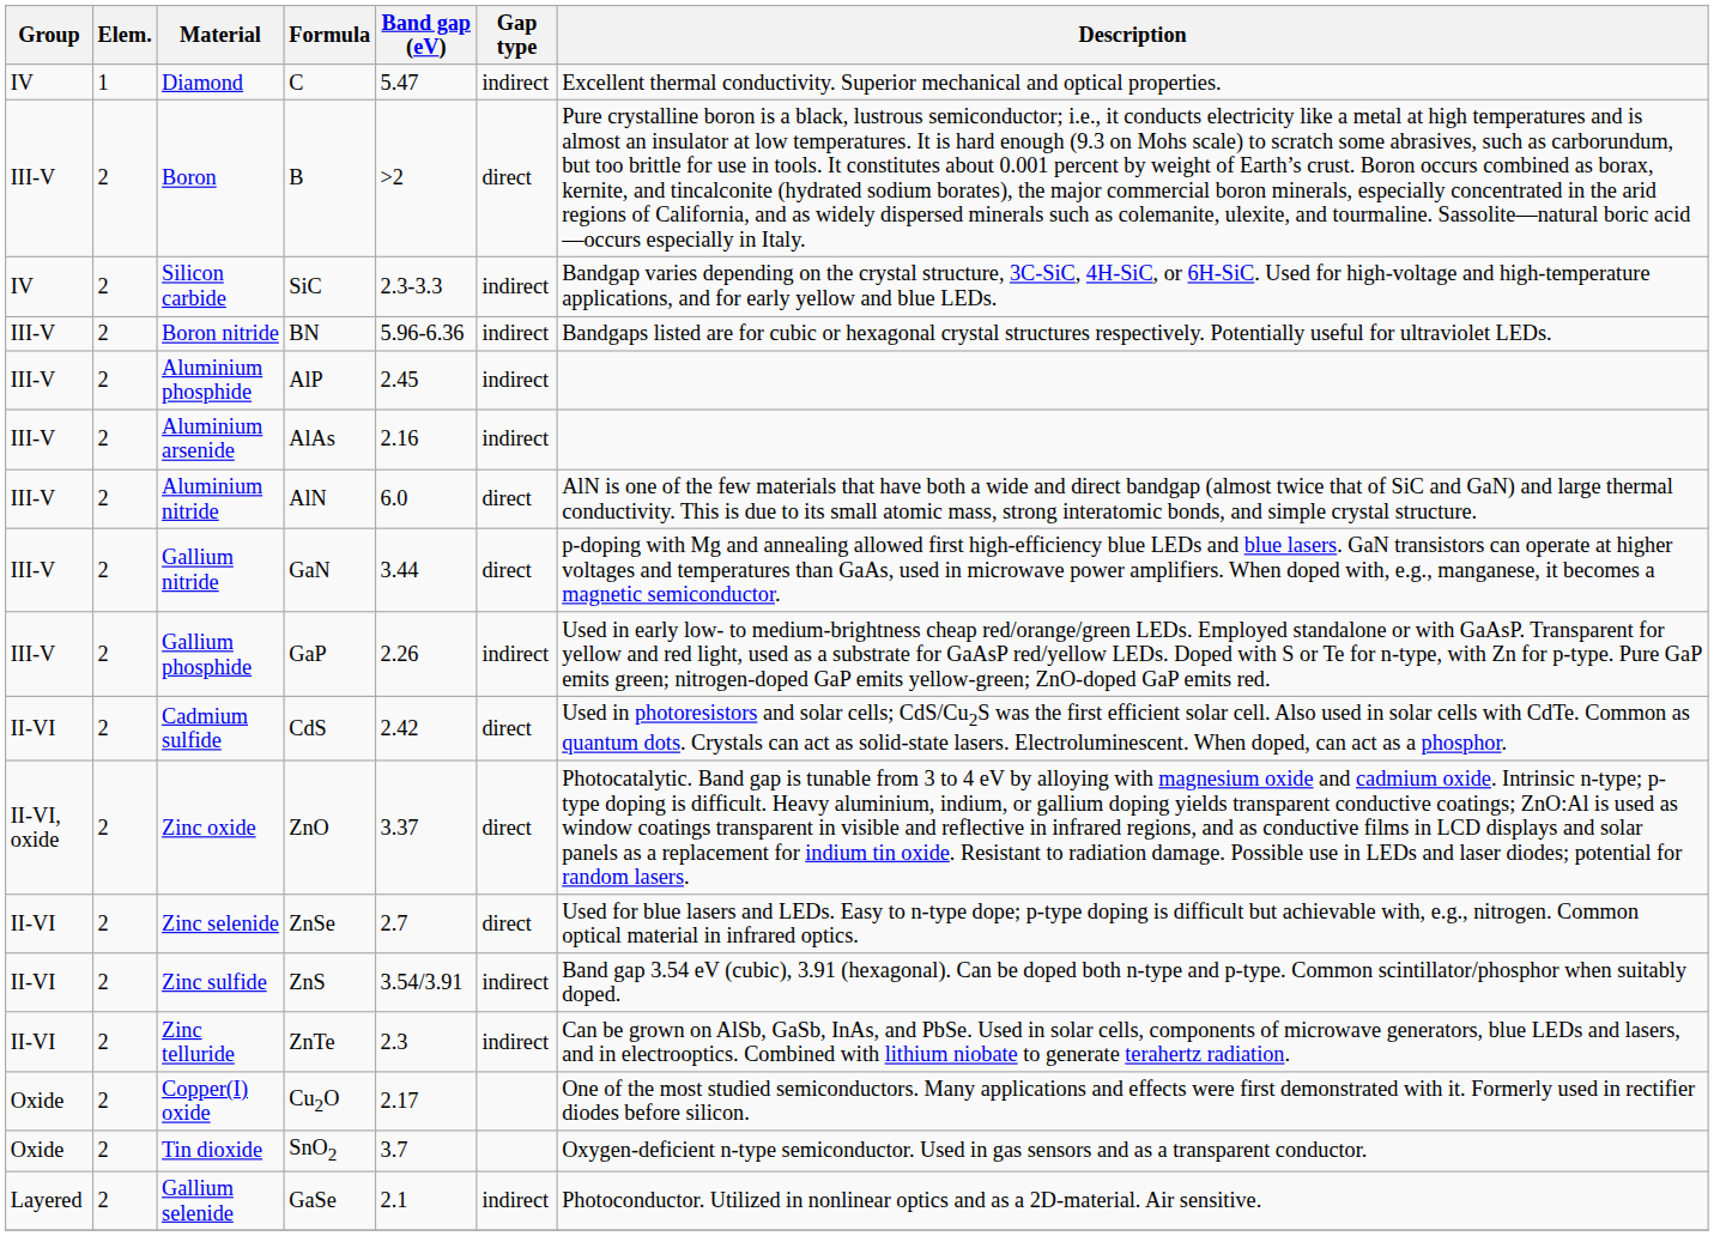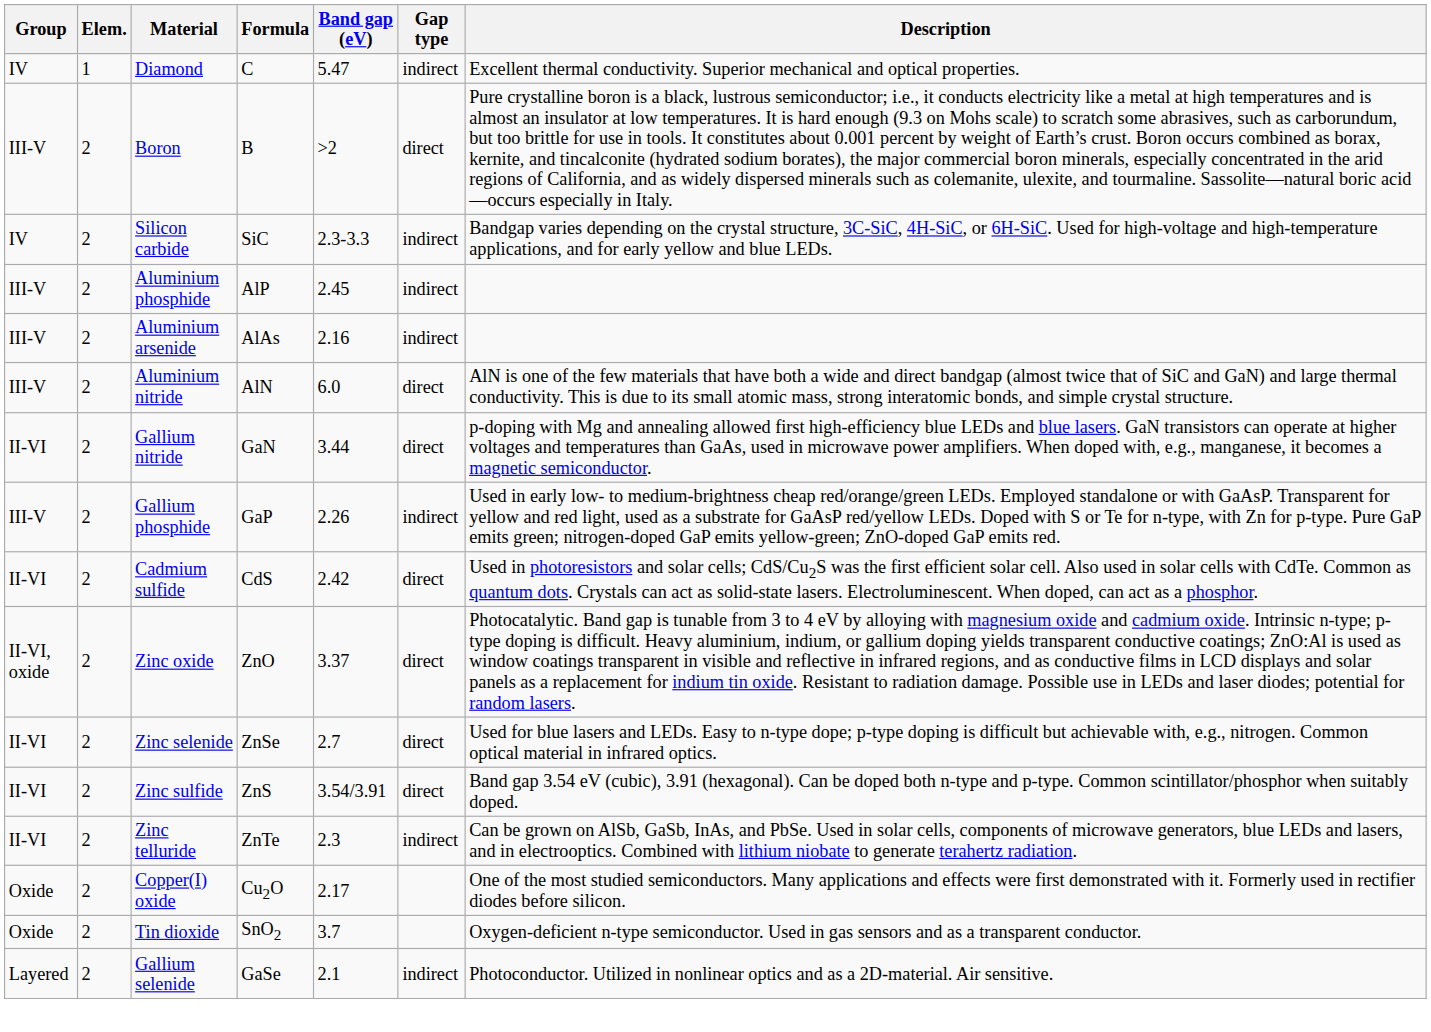 <table class="wikitable sortable">
 <tr>
 <th>Group</th>
 <th>Elem.</th>
 <th>Material</th>
 <th>Formula</th>
 <th><a href='#'>Band gap</a> (<a href='#'>eV</a>)</th>
 <th>Gap type</th>
 <th>Description</th>
 </tr>
 <tr>
 <td>IV</td>
 <td>1</td>
 <td><a href='#'>Diamond</a></td>
 <td>C</td>
 <td>5.47</td>
 <td>indirect</td>
 <td>Excellent thermal conductivity. Superior mechanical and optical properties.</td>
 </tr>
 <tr>
 <td>III-V</td>
 <td>2</td>
 <td><a href='#'>Boron</a></td>
 <td>B</td>
 <td>>2 </td>
 <td>direct</td>
 <td>Pure crystalline boron is a black, lustrous semiconductor; i.e., it conducts electricity like a metal at high temperatures and is almost an insulator at low temperatures. It is hard enough (9.3 on Mohs scale) to scratch some abrasives, such as carborundum, but too brittle for use in tools. It constitutes about 0.001 percent by weight of Earth’s crust. Boron occurs combined as borax, kernite, and tincalconite (hydrated sodium borates), the major commercial boron minerals, especially concentrated in the arid regions of California, and as widely dispersed minerals such as colemanite, ulexite, and tourmaline. Sassolite—natural boric acid—occurs especially in Italy.</td>
 </tr>
 <tr>
 <td>IV</td>
 <td>2</td>
 <td><a href='#'>Silicon carbide</a></td>
 <td>SiC</td>
 <td>2.3-3.3</td>
 <td>indirect</td>
 <td>Bandgap varies depending on the crystal structure, <a href='#'>3C-SiC</a>, <a href='#'>4H-SiC</a>, or <a href='#'>6H-SiC</a>. Used for high-voltage and high-temperature applications, and for early yellow and blue LEDs.</td>
 </tr>
 <tr>
 <td>III-V</td>
 <td>2</td>
-<td><a href='#'>Boron nitride</a></td>
-<td>BN</td>
-<td>5.96-6.36</td>
-<td>indirect</td>
-<td>Bandgaps listed are for cubic or hexagonal crystal structures respectively. Potentially useful for ultraviolet LEDs.</td>
-</tr>
-<tr>
-<td>III-V</td>
-<td>2</td>
 <td><a href='#'>Aluminium phosphide</a></td>
 <td>AlP</td>
 <td>2.45</td>
 <td>indirect</td>
 <td></td>
 </tr>
 <tr>
 <td>III-V</td>
 <td>2</td>
 <td><a href='#'>Aluminium arsenide</a></td>
 <td>AlAs</td>
 <td>2.16</td>
 <td>indirect</td>
 <td></td>
 </tr>
 <tr>
 <td>III-V</td>
 <td>2</td>
 <td><a href='#'>Aluminium nitride</a></td>
 <td>AlN</td>
 <td>6.0</td>
 <td>direct</td>
 <td>AlN is one of the few materials that have both a wide and direct bandgap (almost twice that of SiC and GaN) and large thermal conductivity. This is due to its small atomic mass, strong interatomic bonds, and simple crystal structure.</td>
 </tr>
 <tr>
-<td>III-V</td>
+<td>II-VI</td>
 <td>2</td>
 <td><a href='#'>Gallium nitride</a></td>
 <td>GaN</td>
 <td>3.44</td>
 <td>direct</td>
 <td>p-doping with Mg and annealing allowed first high-efficiency blue LEDs and <a href='#'>blue lasers</a>. GaN transistors can operate at higher voltages and temperatures than GaAs, used in microwave power amplifiers. When doped with, e.g., manganese, it becomes a <a href='#'>magnetic semiconductor</a>.</td>
 </tr>
 <tr>
 <td>III-V</td>
 <td>2</td>
 <td><a href='#'>Gallium phosphide</a></td>
 <td>GaP</td>
 <td>2.26</td>
 <td>indirect</td>
 <td>Used in early low- to medium-brightness cheap red/orange/green LEDs. Employed standalone or with GaAsP. Transparent for yellow and red light, used as a substrate for GaAsP red/yellow LEDs. Doped with S or Te for n-type, with Zn for p-type. Pure GaP emits green; nitrogen-doped GaP emits yellow-green; ZnO-doped GaP emits red.</td>
 </tr>
 <tr>
 <td>II-VI</td>
 <td>2</td>
 <td><a href='#'>Cadmium sulfide</a></td>
 <td>CdS</td>
 <td>2.42</td>
 <td>direct</td>
 <td>Used in <a href='#'>photoresistors</a> and solar cells; CdS/Cu<sub>2</sub>S was the first efficient solar cell. Also used in solar cells with CdTe. Common as <a href='#'>quantum dots</a>. Crystals can act as solid-state lasers. Electroluminescent. When doped, can act as a <a href='#'>phosphor</a>.</td>
 </tr>
 <tr>
 <td>II-VI, oxide</td>
 <td>2</td>
 <td><a href='#'>Zinc oxide</a></td>
 <td>ZnO</td>
 <td>3.37</td>
 <td>direct</td>
 <td>Photocatalytic. Band gap is tunable from 3 to 4 eV by alloying with <a href='#'>magnesium oxide</a> and <a href='#'>cadmium oxide</a>. Intrinsic n-type; p-type doping is difficult. Heavy aluminium, indium, or gallium doping yields transparent conductive coatings; ZnO:Al is used as window coatings transparent in visible and reflective in infrared regions, and as conductive films in LCD displays and solar panels as a replacement for <a href='#'>indium tin oxide</a>. Resistant to radiation damage. Possible use in LEDs and laser diodes; potential for <a href='#'>random lasers</a>.</td>
 </tr>
 <tr>
 <td>II-VI</td>
 <td>2</td>
 <td><a href='#'>Zinc selenide</a></td>
 <td>ZnSe</td>
 <td>2.7</td>
 <td>direct</td>
 <td>Used for blue lasers and LEDs. Easy to n-type dope; p-type doping is difficult but achievable with, e.g., nitrogen. Common optical material in infrared optics.</td>
 </tr>
 <tr>
 <td>II-VI</td>
 <td>2</td>
 <td><a href='#'>Zinc sulfide</a></td>
 <td>ZnS</td>
 <td>3.54/3.91</td>
-<td>indirect</td>
+<td>direct</td>
 <td>Band gap 3.54 eV (cubic), 3.91 (hexagonal). Can be doped both n-type and p-type. Common scintillator/phosphor when suitably doped.</td>
 </tr>
 <tr>
 <td>II-VI</td>
 <td>2</td>
 <td><a href='#'>Zinc telluride</a></td>
 <td>ZnTe</td>
 <td>2.3</td>
 <td>indirect</td>
 <td>Can be grown on AlSb, GaSb, InAs, and PbSe. Used in solar cells, components of microwave generators, blue LEDs and lasers, and in electrooptics. Combined with <a href='#'>lithium niobate</a> to generate <a href='#'>terahertz radiation</a>.</td>
 </tr>
 <tr>
 <td>Oxide</td>
 <td>2</td>
 <td><a href='#'>Copper(I) oxide</a></td>
 <td>Cu<sub>2</sub>O</td>
 <td>2.17</td>
 <td></td>
 <td>One of the most studied semiconductors. Many applications and effects were first demonstrated with it. Formerly used in rectifier diodes before silicon.</td>
 </tr>
 <tr>
 <td>Oxide</td>
 <td>2</td>
 <td><a href='#'>Tin dioxide</a></td>
 <td>SnO<sub>2</sub></td>
 <td>3.7</td>
 <td></td>
 <td>Oxygen-deficient n-type semiconductor. Used in gas sensors and as a transparent conductor.</td>
 </tr>
 <tr>
 <td>Layered</td>
 <td>2</td>
 <td><a href='#'>Gallium selenide</a></td>
 <td>GaSe</td>
 <td>2.1</td>
 <td>indirect</td>
 <td>Photoconductor. Utilized in nonlinear optics and as a 2D-material. Air sensitive.</td>
 </tr>
 <tr>
 </tr>
 </table>
